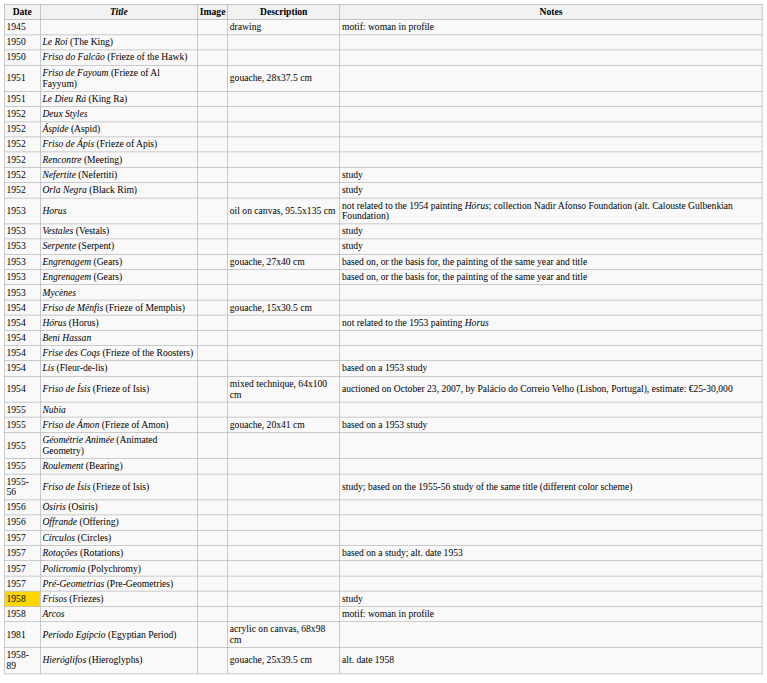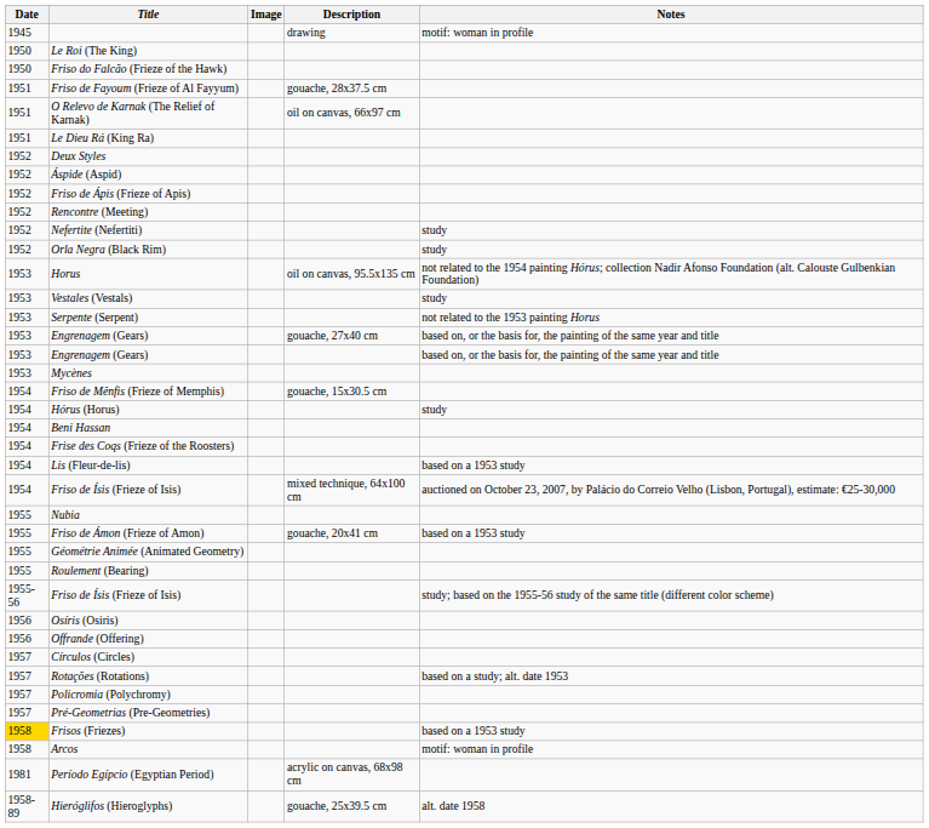 <table class="wikitable sortable" border="1" width=100%>
 <tr bgcolor="#CCCCCC">
 <th>Date</th>
 <th><em>Title</em></th>
 <th class="unsortable">Image</th>
 <th>Description</th>
 <th>Notes</th>
 </tr>
 <tr>
 <td>1945</td>
 <td></td>
 <td></td>
 <td>drawing</td>
 <td>motif: woman in profile</td>
 </tr>
 <tr>
 <td>1950</td>
 <td><em>Le Roi</em> (The King)</td>
 <td></td>
 <td></td>
 <td></td>
 </tr>
 <tr>
 <td>1950</td>
 <td><em>Friso do Falcão</em> (Frieze of the Hawk)</td>
 <td></td>
 <td></td>
 <td></td>
 </tr>
 <tr>
 <td>1951</td>
 <td><em>Friso de Fayoum</em> (Frieze of Al Fayyum)</td>
 <td></td>
 <td>gouache, 28x37.5 cm</td>
+<td></td>
+</tr>
+<tr>
+<td>1951</td>
+<td><em>O Relevo de Karnak</em> (The Relief of Karnak)</td>
+<td></td>
+<td>oil on canvas, 66x97 cm</td>
 <td></td>
 </tr>
 <tr>
 <td>1951</td>
 <td><em>Le Dieu Rá</em> (King Ra)</td>
 <td></td>
 <td></td>
 <td></td>
 </tr>
 <tr>
 <td>1952</td>
 <td><em>Deux Styles</em></td>
 <td></td>
 <td></td>
 <td></td>
 </tr>
 <tr>
 <td>1952</td>
 <td><em>Áspide</em> (Aspid)</td>
 <td></td>
 <td></td>
 <td></td>
 </tr>
 <tr>
 <td>1952</td>
 <td><em>Friso de Ápis</em> (Frieze of Apis)</td>
 <td></td>
 <td></td>
 <td></td>
 </tr>
 <tr>
 <td>1952</td>
 <td><em>Rencontre</em> (Meeting)</td>
 <td></td>
 <td></td>
 <td></td>
 </tr>
 <tr>
 <td>1952</td>
 <td><em>Nefertite</em> (Nefertiti)</td>
 <td></td>
 <td></td>
 <td>study</td>
 </tr>
 <tr>
 <td>1952</td>
 <td><em>Orla Negra</em> (Black Rim)</td>
 <td></td>
 <td></td>
 <td>study</td>
 </tr>
 <tr>
 <td>1953</td>
 <td><em>Horus</em></td>
 <td> </td>
 <td>oil on canvas, 95.5x135 cm</td>
 <td>not related to the 1954 painting <em>Hórus</em>; collection Nadir Afonso Foundation (alt. Calouste Gulbenkian Foundation)</td>
 </tr>
 <tr>
 <td>1953</td>
 <td><em>Vestales</em> (Vestals)</td>
 <td></td>
 <td></td>
 <td>study</td>
 </tr>
 <tr>
 <td>1953</td>
 <td><em>Serpente</em> (Serpent)</td>
 <td></td>
 <td></td>
-<td>study</td>
+<td>not related to the 1953 painting <em>Horus</em></td>
 </tr>
 <tr>
 <td>1953</td>
 <td><em>Engrenagem</em> (Gears)</td>
 <td></td>
 <td>gouache, 27x40 cm</td>
 <td>based on, or the basis for, the painting of the same year and title</td>
 </tr>
 <tr>
 <td>1953</td>
 <td><em>Engrenagem</em> (Gears)</td>
 <td></td>
 <td></td>
 <td>based on, or the basis for, the painting of the same year and title</td>
 </tr>
 <tr>
 <td>1953</td>
 <td><em>Mycènes</em></td>
 <td></td>
 <td></td>
 <td></td>
 </tr>
 <tr>
 <td>1954</td>
 <td><em>Friso de Mênfis</em> (Frieze of Memphis)</td>
 <td></td>
 <td>gouache, 15x30.5 cm</td>
 <td></td>
 </tr>
 <tr>
 <td>1954</td>
 <td><em>Hórus</em> (Horus)</td>
 <td></td>
 <td></td>
-<td>not related to the 1953 painting <em>Horus</em></td>
+<td>study</td>
 </tr>
 <tr>
 <td>1954</td>
 <td><em>Beni Hassan</em></td>
 <td></td>
 <td></td>
 <td></td>
 </tr>
 <tr>
 <td>1954</td>
 <td><em>Frise des Coqs</em> (Frieze of the Roosters)</td>
 <td></td>
 <td></td>
 <td></td>
 </tr>
 <tr>
 <td>1954</td>
 <td><em>Lis</em> (Fleur-de-lis)</td>
 <td></td>
 <td></td>
 <td>based on a 1953 study</td>
 </tr>
 <tr>
 <td>1954</td>
 <td><em>Friso de Ísis</em> (Frieze of Isis)</td>
 <td></td>
 <td>mixed technique, 64x100 cm</td>
 <td>auctioned on October 23, 2007, by Palácio do Correio Velho (Lisbon, Portugal), estimate: €25-30,000</td>
 </tr>
 <tr>
 <td>1955</td>
 <td><em>Nubia</em></td>
 <td></td>
 <td></td>
 <td></td>
 </tr>
 <tr>
 <td>1955</td>
 <td><em>Friso de Ámon</em> (Frieze of Amon)</td>
 <td></td>
 <td>gouache, 20x41 cm</td>
 <td>based on a 1953 study</td>
 </tr>
 <tr>
 <td>1955</td>
 <td><em>Géométrie Animée</em> (Animated Geometry)</td>
 <td></td>
 <td></td>
 <td></td>
 </tr>
 <tr>
 <td>1955</td>
 <td><em>Roulement</em> (Bearing)</td>
 <td></td>
 <td></td>
 <td></td>
 </tr>
 <tr>
 <td>1955-56</td>
 <td><em>Friso de Ísis</em> (Frieze of Isis)</td>
 <td></td>
 <td></td>
 <td>study; based on the 1955-56 study of the same title (different color scheme)</td>
 </tr>
 <tr>
 <td>1956</td>
 <td><em>Osíris</em> (Osiris)</td>
 <td></td>
 <td></td>
 <td></td>
 </tr>
 <tr>
 <td>1956</td>
 <td><em>Offrande</em> (Offering)</td>
 <td></td>
 <td></td>
 <td></td>
 </tr>
 <tr>
 <td>1957</td>
 <td><em>Círculos</em> (Circles)</td>
 <td></td>
 <td></td>
 <td></td>
 </tr>
 <tr>
 <td>1957</td>
 <td><em>Rotações</em> (Rotations)</td>
 <td></td>
 <td></td>
 <td>based on a study; alt. date 1953</td>
 </tr>
 <tr>
 <td>1957</td>
 <td><em>Policromia</em> (Polychromy)</td>
 <td></td>
 <td></td>
 <td></td>
 </tr>
 <tr>
 <td>1957</td>
 <td><em>Pré-Geometrias</em> (Pre-Geometries)</td>
 <td></td>
 <td></td>
 <td></td>
 </tr>
 <tr>
 <td style="background: gold;">1958</td>
 <td><em>Frisos</em> (Friezes)</td>
 <td></td>
 <td></td>
-<td>study</td>
+<td>based on a 1953 study</td>
 </tr>
 <tr>
 <td>1958</td>
 <td><em>Arcos</em></td>
 <td></td>
 <td></td>
 <td>motif: woman in profile</td>
 </tr>
 <tr>
 <td>1981</td>
 <td><em>Período Egípcio</em> (Egyptian Period)</td>
 <td></td>
 <td>acrylic on canvas, 68x98 cm</td>
 <td></td>
 </tr>
 <tr>
 <td>1958-89</td>
 <td><em>Hieróglifos</em> (Hieroglyphs)</td>
 <td></td>
 <td>gouache, 25x39.5 cm</td>
 <td>alt. date 1958</td>
 </tr>
 </table>
